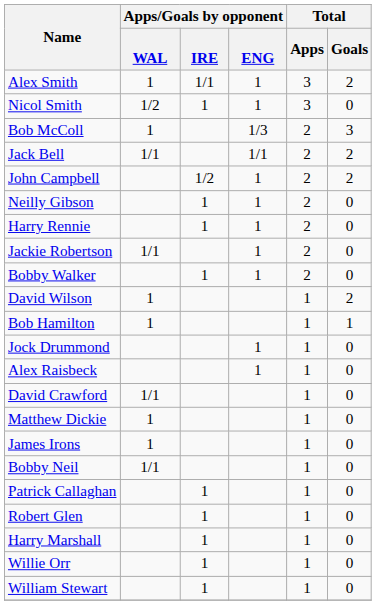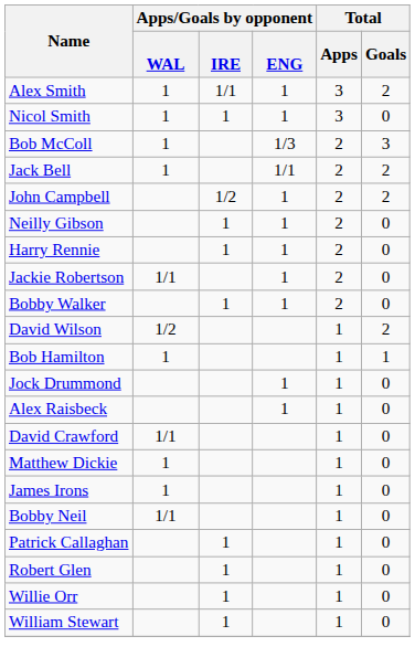 <table class="wikitable sortable" style="text-align: center;">
 <tr>
 <th rowspan=2>Name</th>
 <th colspan=3>Apps/Goals by opponent</th>
 <th colspan=2>Total</th>
 </tr>
 <tr>
 <th><br><a href='#'>WAL</a></th>
 <th><br><a href='#'>IRE</a></th>
 <th><br><a href='#'>ENG</a></th>
 <th>Apps</th>
 <th>Goals</th>
 </tr>
 <tr>
 <td align=left><a href='#'>Alex Smith</a></td>
 <td>1</td>
 <td>1/1</td>
 <td>1</td>
 <td>3</td>
 <td>2</td>
 </tr>
 <tr>
 <td align=left><a href='#'>Nicol Smith</a></td>
-<td>1/2</td>
+<td>1</td>
 <td>1</td>
 <td>1</td>
 <td>3</td>
 <td>0</td>
 </tr>
 <tr>
 <td align=left><a href='#'>Bob McColl</a></td>
 <td>1</td>
 <td></td>
 <td>1/3</td>
 <td>2</td>
 <td>3</td>
 </tr>
 <tr>
 <td align=left><a href='#'>Jack Bell</a></td>
-<td>1/1</td>
+<td>1</td>
 <td></td>
 <td>1/1</td>
 <td>2</td>
 <td>2</td>
 </tr>
 <tr>
 <td align=left><a href='#'>John Campbell</a></td>
 <td></td>
 <td>1/2</td>
 <td>1</td>
 <td>2</td>
 <td>2</td>
 </tr>
 <tr>
 <td align=left><a href='#'>Neilly Gibson</a></td>
 <td></td>
 <td>1</td>
 <td>1</td>
 <td>2</td>
 <td>0</td>
 </tr>
 <tr>
 <td align=left><a href='#'>Harry Rennie</a></td>
 <td></td>
 <td>1</td>
 <td>1</td>
 <td>2</td>
 <td>0</td>
 </tr>
 <tr>
 <td align=left><a href='#'>Jackie Robertson</a></td>
 <td>1/1</td>
 <td></td>
 <td>1</td>
 <td>2</td>
 <td>0</td>
 </tr>
 <tr>
 <td align=left><a href='#'>Bobby Walker</a></td>
 <td></td>
 <td>1</td>
 <td>1</td>
 <td>2</td>
 <td>0</td>
 </tr>
 <tr>
 <td align=left><a href='#'>David Wilson</a></td>
-<td>1</td>
+<td>1/2</td>
 <td></td>
 <td></td>
 <td>1</td>
 <td>2</td>
 </tr>
 <tr>
 <td align=left><a href='#'>Bob Hamilton</a></td>
 <td>1</td>
 <td></td>
 <td></td>
 <td>1</td>
 <td>1</td>
 </tr>
 <tr>
 <td align=left><a href='#'>Jock Drummond</a></td>
 <td></td>
 <td></td>
 <td>1</td>
 <td>1</td>
 <td>0</td>
 </tr>
 <tr>
 <td align=left><a href='#'>Alex Raisbeck</a></td>
 <td></td>
 <td></td>
 <td>1</td>
 <td>1</td>
 <td>0</td>
 </tr>
 <tr>
 <td align=left><a href='#'>David Crawford</a></td>
 <td>1/1</td>
 <td></td>
 <td></td>
 <td>1</td>
 <td>0</td>
 </tr>
 <tr>
 <td align=left><a href='#'>Matthew Dickie</a></td>
 <td>1</td>
 <td></td>
 <td></td>
 <td>1</td>
 <td>0</td>
 </tr>
 <tr>
 <td align=left><a href='#'>James Irons</a></td>
 <td>1</td>
 <td></td>
 <td></td>
 <td>1</td>
 <td>0</td>
 </tr>
 <tr>
 <td align=left><a href='#'>Bobby Neil</a></td>
 <td>1/1</td>
 <td></td>
 <td></td>
 <td>1</td>
 <td>0</td>
 </tr>
 <tr>
 <td align=left><a href='#'>Patrick Callaghan</a></td>
 <td></td>
 <td>1</td>
 <td></td>
 <td>1</td>
 <td>0</td>
 </tr>
 <tr>
 <td align=left><a href='#'>Robert Glen</a></td>
 <td></td>
 <td>1</td>
 <td></td>
 <td>1</td>
 <td>0</td>
 </tr>
 <tr>
-<td align=left><a href='#'>Harry Marshall</a></td>
-<td></td>
-<td>1</td>
-<td></td>
-<td>1</td>
-<td>0</td>
-</tr>
-<tr>
 <td align=left><a href='#'>Willie Orr</a></td>
 <td></td>
 <td>1</td>
 <td></td>
 <td>1</td>
 <td>0</td>
 </tr>
 <tr>
 <td align=left><a href='#'>William Stewart</a></td>
 <td></td>
 <td>1</td>
 <td></td>
 <td>1</td>
 <td>0</td>
 </tr>
 <tr>
 </tr>
 </table>
